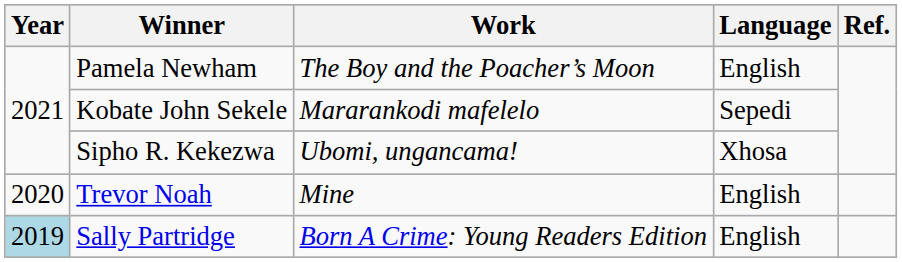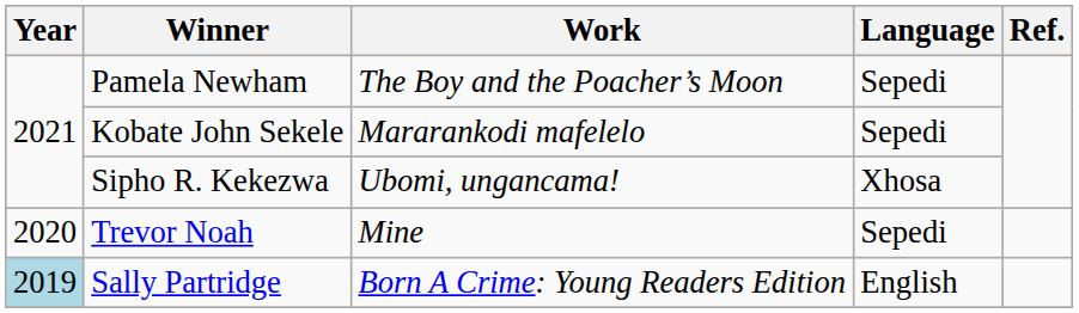 <table class="wikitable sortable">
 <tr>
 <th>Year</th>
 <th>Winner</th>
 <th>Work</th>
 <th>Language</th>
 <th>Ref.</th>
 </tr>
 <tr>
 <td rowspan="3">2021</td>
 <td>Pamela Newham</td>
 <td><em>The Boy and the Poacher’s Moon</em></td>
-<td>English</td>
+<td>Sepedi</td>
 <td rowspan="3"></td>
 </tr>
 <tr>
 <td>Kobate John Sekele</td>
 <td><em>Mararankodi mafelelo</em></td>
 <td>Sepedi</td>
 </tr>
 <tr>
 <td>Sipho R. Kekezwa</td>
 <td><em>Ubomi, ungancama!</em></td>
 <td>Xhosa</td>
 </tr>
 <tr>
 <td>2020</td>
 <td><a href='#'>Trevor Noah</a></td>
 <td><em>Mine</em></td>
-<td>English</td>
+<td>Sepedi</td>
 <td></td>
 </tr>
 <tr>
 <td style="background: lightblue;">2019</td>
 <td><a href='#'>Sally Partridge</a></td>
 <td><em><a href='#'>Born A Crime</a>: Young Readers Edition</em></td>
 <td>English</td>
 <td></td>
 </tr>
 </table>
